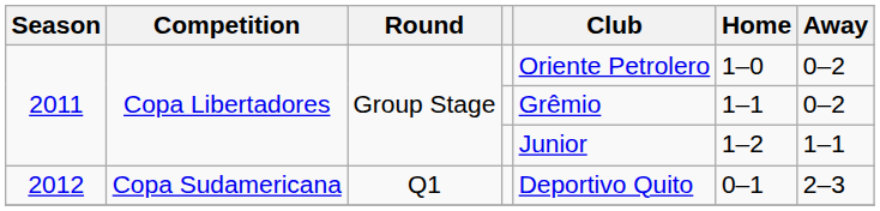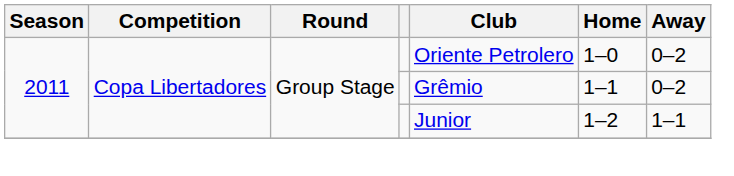 <table class="wikitable">
 <tr>
 <th>Season</th>
 <th>Competition</th>
 <th>Round</th>
 <th></th>
 <th>Club</th>
 <th>Home</th>
 <th>Away</th>
 </tr>
 <tr>
 <td style="text-align:center;" rowspan="3"><a href='#'>2011</a></td>
 <td style="text-align:center;" rowspan="3"><a href='#'>Copa Libertadores</a></td>
 <td style="text-align:center;" rowspan="3">Group Stage</td>
 <td></td>
 <td><a href='#'>Oriente Petrolero</a></td>
 <td>1–0</td>
 <td>0–2</td>
 </tr>
 <tr>
 <td></td>
 <td><a href='#'>Grêmio</a></td>
 <td>1–1</td>
 <td>0–2</td>
 </tr>
 <tr>
 <td></td>
 <td><a href='#'>Junior</a></td>
 <td>1–2</td>
 <td>1–1</td>
 </tr>
 <tr>
-<td style="text-align:center;" rowspan="1"><a href='#'>2012</a></td>
-<td style="text-align:center;" rowspan="1"><a href='#'>Copa Sudamericana</a></td>
-<td align=center>Q1</td>
-<td></td>
-<td><a href='#'>Deportivo Quito</a></td>
-<td>0–1</td>
-<td>2–3</td>
-</tr>
-<tr>
 </tr>
 </table>
